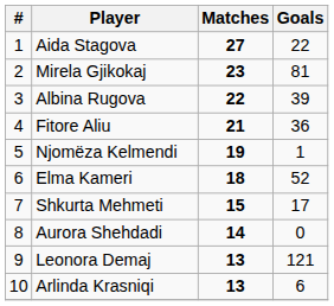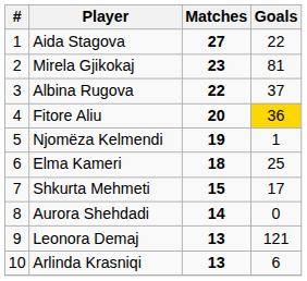 <table class="wikitable sortable" style="text-align:center">
 <tr>
 <th>#</th>
 <th width=150px>Player</th>
 <th>Matches</th>
 <th>Goals</th>
 </tr>
 <tr>
 <td>1</td>
 <td align="left">Aida Stagova</td>
 <td><strong>27</strong></td>
 <td>22</td>
 </tr>
 <tr>
 <td>2</td>
 <td align="left">Mirela Gjikokaj</td>
 <td><strong>23</strong></td>
 <td>81</td>
 </tr>
 <tr>
 <td>3</td>
 <td align="left">Albina Rugova</td>
 <td><strong>22</strong></td>
-<td>39</td>
+<td>37</td>
 </tr>
 <tr>
 <td>4</td>
 <td align="left">Fitore Aliu</td>
-<td><strong>21</strong></td>
-<td>36</td>
+<td><strong>20</strong></td>
+<td style="background: gold;">36</td>
 </tr>
 <tr>
 <td>5</td>
 <td align="left">Njomëza Kelmendi</td>
 <td><strong>19</strong></td>
 <td>1</td>
 </tr>
 <tr>
 <td>6</td>
 <td align="left">Elma Kameri</td>
 <td><strong>18</strong></td>
-<td>52</td>
+<td>25</td>
 </tr>
 <tr>
 <td>7</td>
 <td align="left">Shkurta Mehmeti</td>
 <td><strong>15</strong></td>
 <td>17</td>
 </tr>
 <tr>
 <td>8</td>
 <td align="left">Aurora Shehdadi</td>
 <td><strong>14</strong></td>
 <td>0</td>
 </tr>
 <tr>
 <td>9</td>
 <td align="left">Leonora Demaj</td>
 <td><strong>13</strong></td>
 <td>121</td>
 </tr>
 <tr>
 <td>10</td>
 <td align="left">Arlinda Krasniqi</td>
 <td><strong>13</strong></td>
 <td>6</td>
 </tr>
 <tr>
 </tr>
 </table>
